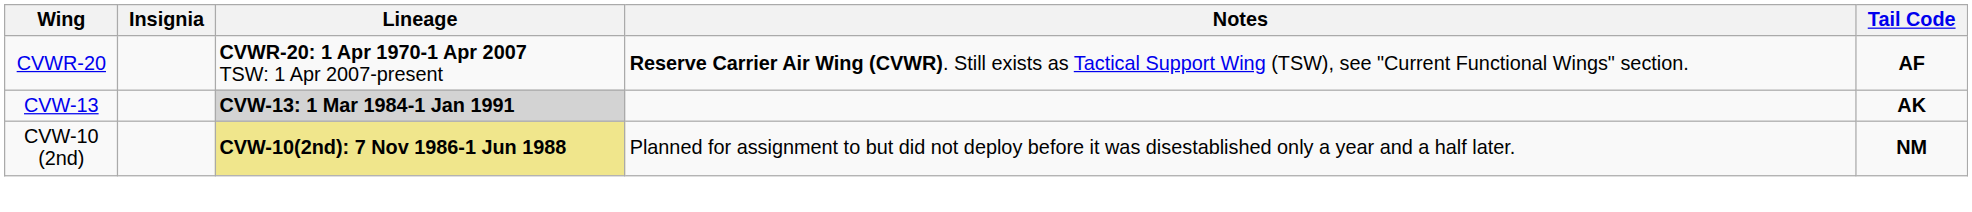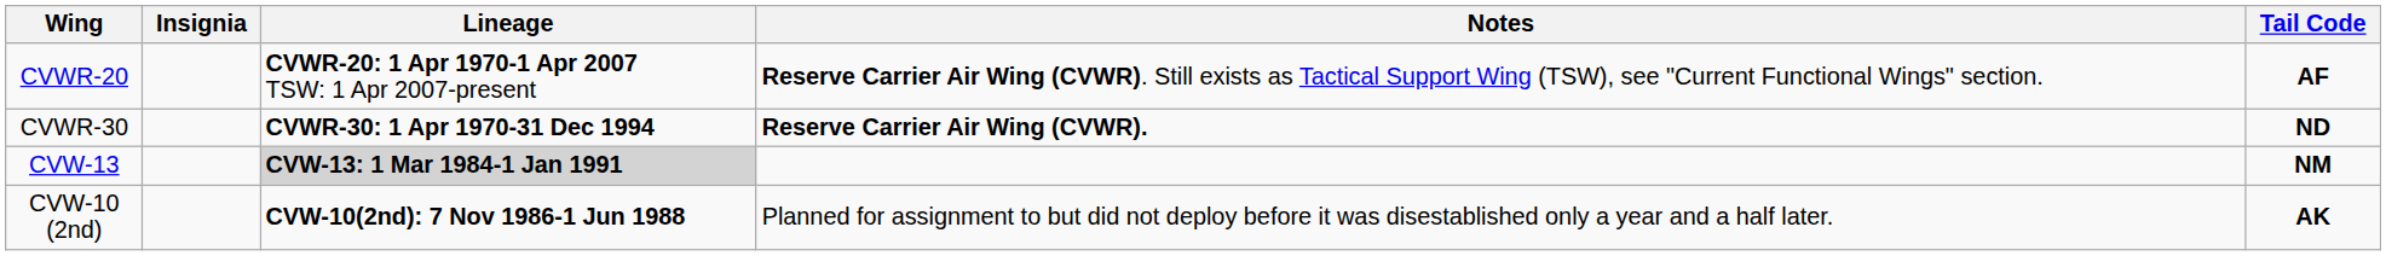 <table class="wikitable" width=100% style="text-align: center">
 <tr>
 <th>Wing</th>
 <th>Insignia</th>
 <th>Lineage</th>
 <th>Notes</th>
 <th><a href='#'>Tail Code</a></th>
 </tr>
 <tr>
 <td style="text-align:center;" style="white-space: nowrap;"><a href='#'>CVWR-20</a></td>
 <td></td>
 <td align=left><strong>CVWR-20: 1 Apr 1970-1 Apr 2007</strong><br>TSW: 1 Apr 2007-present</td>
 <td align=left><strong>Reserve Carrier Air Wing (CVWR)</strong>. Still exists as <a href='#'>Tactical Support Wing</a> (TSW), see "Current Functional Wings" section.</td>
 <td><strong>AF</strong></td>
 </tr>
 <tr>
+<td style="text-align:center;">CVWR-30</td>
+<td></td>
+<td align=left><strong>CVWR-30: 1 Apr 1970-31 Dec 1994</strong></td>
+<td align=left><strong>Reserve Carrier Air Wing (CVWR).</strong></td>
+<td><strong>ND</strong></td>
+</tr>
+<tr>
 <td style="text-align:center;"><a href='#'>CVW-13</a></td>
 <td></td>
 <td align=left style="background: lightgrey;"><strong>CVW-13: 1 Mar 1984-1 Jan 1991</strong></td>
 <td align=left></td>
-<td><strong>AK</strong></td>
+<td><strong>NM</strong></td>
 </tr>
 <tr>
 <td style="text-align:center;">CVW-10<br>(2nd)</td>
 <td></td>
-<td align=left style="background: khaki; white-space: nowrap;"><strong>CVW-10(2nd): 7 Nov 1986-1 Jun 1988</strong></td>
+<td align=left style="white-space: nowrap;"><strong>CVW-10(2nd): 7 Nov 1986-1 Jun 1988</strong></td>
 <td align=left>Planned for assignment to  but did not deploy before it was disestablished only a year and a half later.</td>
-<td><strong>NM</strong></td>
+<td><strong>AK</strong></td>
 </tr>
 </table>
